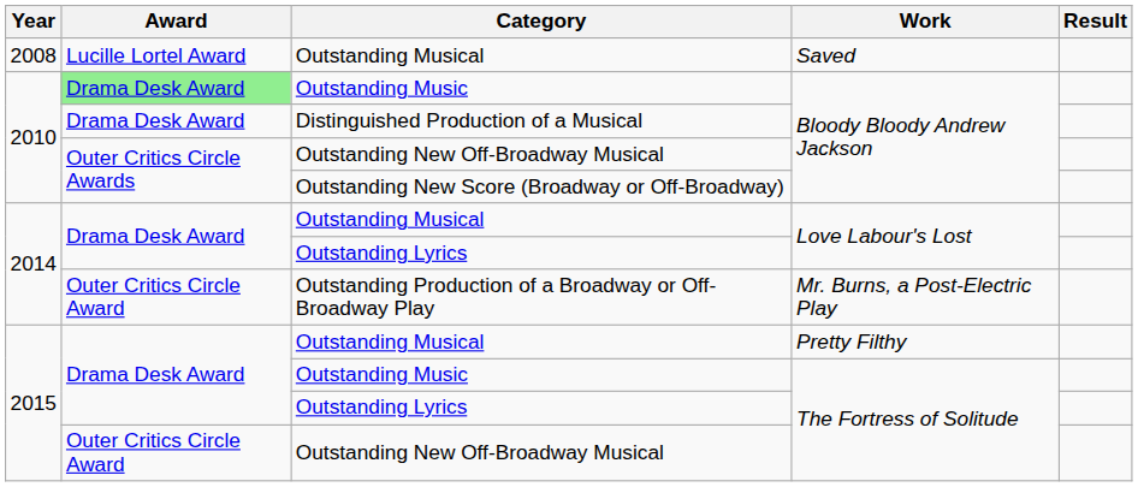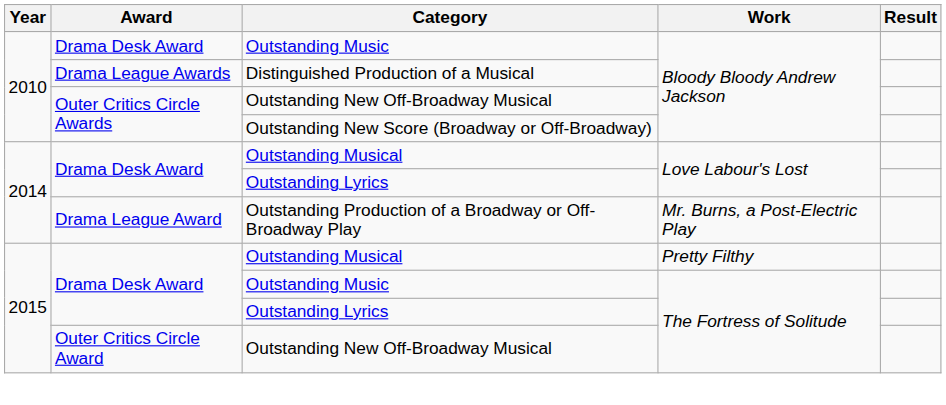 <table class="wikitable">
 <tr>
 <th>Year</th>
 <th>Award</th>
 <th>Category</th>
 <th>Work</th>
 <th>Result</th>
 </tr>
 <tr>
-<td>2008</td>
-<td><a href='#'>Lucille Lortel Award</a></td>
-<td>Outstanding Musical</td>
-<td><em>Saved</em></td>
-<td></td>
-</tr>
-<tr>
 <td rowspan="4">2010</td>
-<td style="background: lightgreen;"><a href='#'>Drama Desk Award</a></td>
+<td><a href='#'>Drama Desk Award</a></td>
 <td><a href='#'>Outstanding Music</a></td>
 <td rowspan="4"><em>Bloody Bloody Andrew Jackson</em></td>
 <td></td>
 </tr>
 <tr>
-<td><a href='#'>Drama Desk Award</a></td>
+<td><a href='#'>Drama League Awards</a></td>
 <td>Distinguished Production of a Musical</td>
 <td></td>
 </tr>
 <tr>
 <td rowspan="2"><a href='#'>Outer Critics Circle Awards</a></td>
 <td>Outstanding New Off-Broadway Musical</td>
 <td></td>
 </tr>
 <tr>
 <td>Outstanding New Score (Broadway or Off-Broadway)</td>
 <td></td>
 </tr>
 <tr>
 <td rowspan="3">2014</td>
 <td rowspan="2"><a href='#'>Drama Desk Award</a></td>
 <td><a href='#'>Outstanding Musical</a></td>
 <td rowspan="2"><em>Love Labour's Lost</em></td>
 <td></td>
 </tr>
 <tr>
 <td><a href='#'>Outstanding Lyrics</a></td>
 <td></td>
 </tr>
 <tr>
-<td><a href='#'>Outer Critics Circle Award</a></td>
+<td><a href='#'>Drama League Award</a></td>
 <td>Outstanding Production of a Broadway or Off-Broadway Play</td>
 <td><em>Mr. Burns, a Post-Electric Play</em></td>
 <td></td>
 </tr>
 <tr>
 <td rowspan="4">2015</td>
 <td rowspan="3"><a href='#'>Drama Desk Award</a></td>
 <td><a href='#'>Outstanding Musical</a></td>
 <td><em>Pretty Filthy</em></td>
 <td></td>
 </tr>
 <tr>
 <td><a href='#'>Outstanding Music</a></td>
 <td rowspan="3"><em>The Fortress of Solitude</em></td>
 <td></td>
 </tr>
 <tr>
 <td><a href='#'>Outstanding Lyrics</a></td>
 <td></td>
 </tr>
 <tr>
 <td><a href='#'>Outer Critics Circle Award</a></td>
 <td>Outstanding New Off-Broadway Musical</td>
 <td></td>
 </tr>
 </table>
